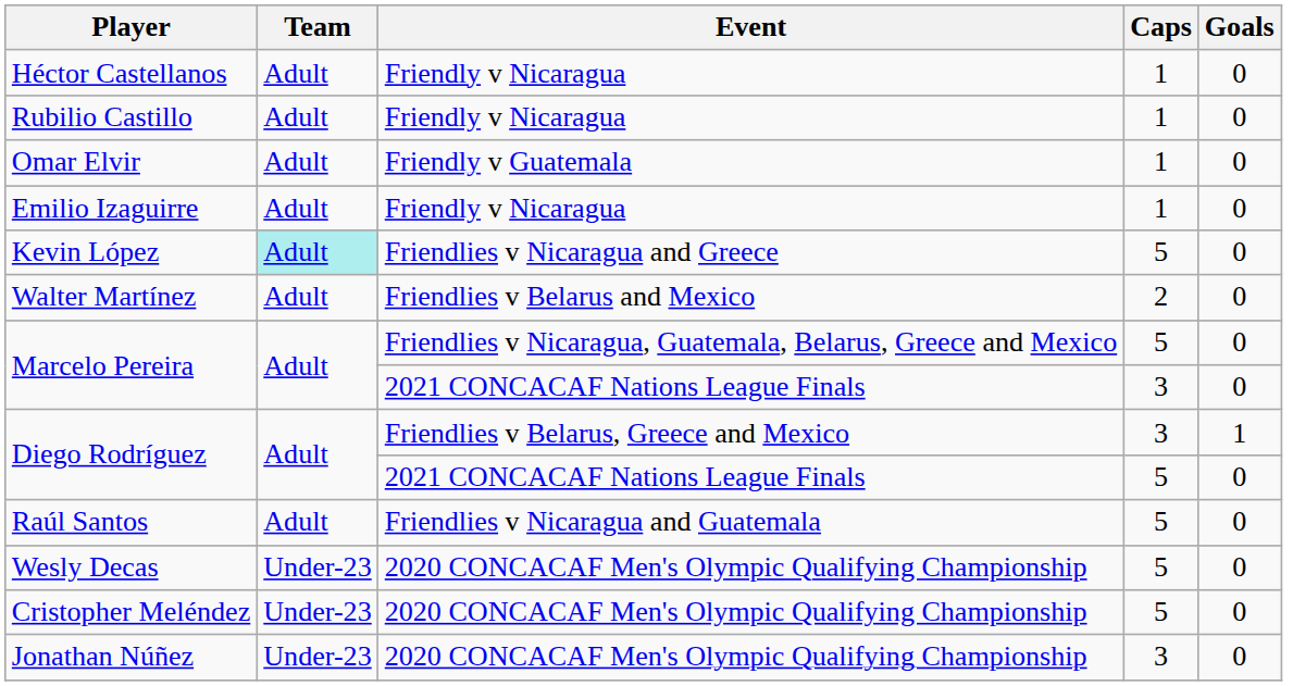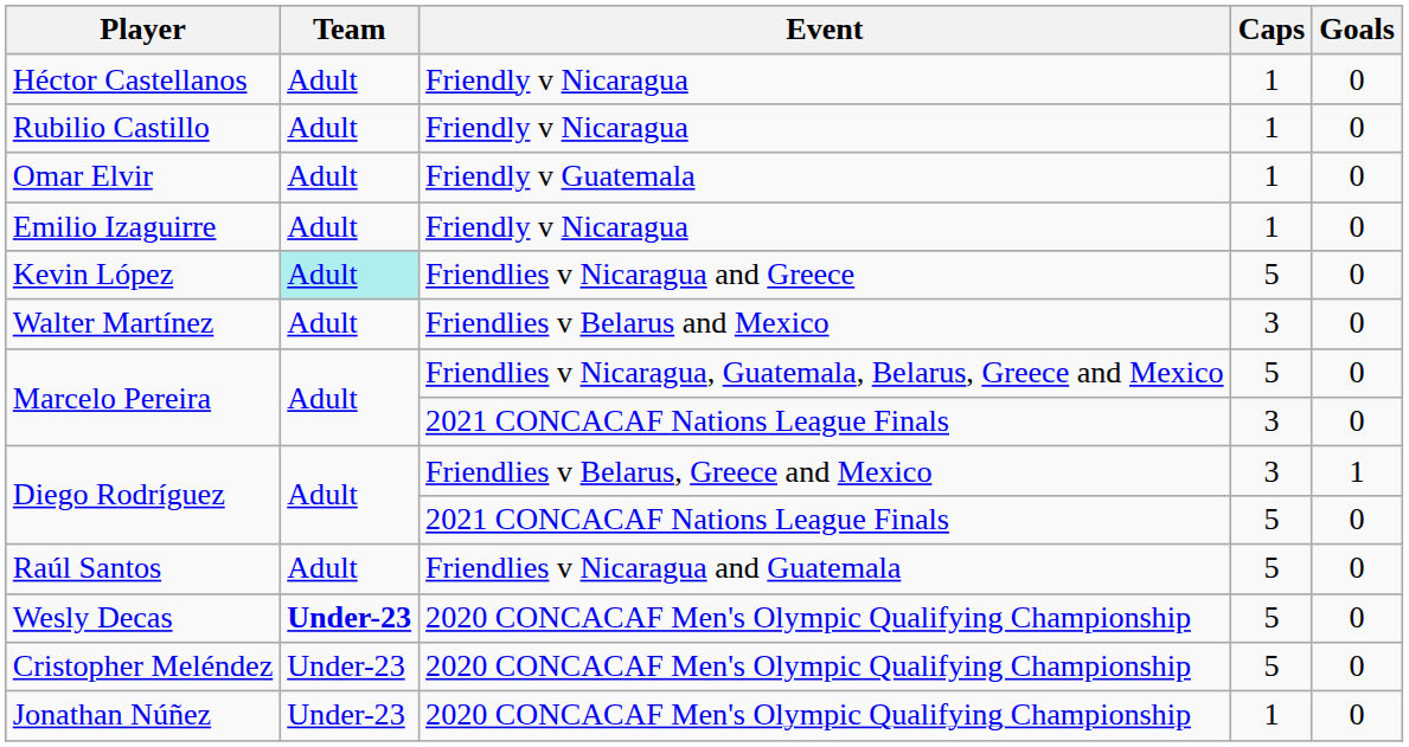 <table class="wikitable">
 <tr>
 <th>Player</th>
 <th>Team</th>
 <th>Event</th>
 <th>Caps</th>
 <th>Goals</th>
 </tr>
 <tr>
 <td><a href='#'>Héctor Castellanos</a></td>
 <td><a href='#'>Adult</a></td>
 <td><a href='#'>Friendly</a> v <a href='#'>Nicaragua</a></td>
 <td align=center>1</td>
 <td align=center>0</td>
 </tr>
 <tr>
 <td><a href='#'>Rubilio Castillo</a></td>
 <td><a href='#'>Adult</a></td>
 <td><a href='#'>Friendly</a> v <a href='#'>Nicaragua</a></td>
 <td align=center>1</td>
 <td align=center>0</td>
 </tr>
 <tr>
 <td><a href='#'>Omar Elvir</a></td>
 <td><a href='#'>Adult</a></td>
 <td><a href='#'>Friendly</a> v <a href='#'>Guatemala</a></td>
 <td align=center>1</td>
 <td align=center>0</td>
 </tr>
 <tr>
 <td><a href='#'>Emilio Izaguirre</a></td>
 <td><a href='#'>Adult</a></td>
 <td><a href='#'>Friendly</a> v <a href='#'>Nicaragua</a></td>
 <td align=center>1</td>
 <td align=center>0</td>
 </tr>
 <tr>
 <td><a href='#'>Kevin López</a></td>
 <td style="background: paleturquoise;"><a href='#'>Adult</a></td>
 <td><a href='#'>Friendlies</a> v <a href='#'>Nicaragua</a> and <a href='#'>Greece</a></td>
 <td align=center>5</td>
 <td align=center>0</td>
 </tr>
 <tr>
 <td><a href='#'>Walter Martínez</a></td>
 <td><a href='#'>Adult</a></td>
 <td><a href='#'>Friendlies</a> v <a href='#'>Belarus</a> and <a href='#'>Mexico</a></td>
-<td align=center>2</td>
+<td align=center>3</td>
 <td align=center>0</td>
 </tr>
 <tr>
 <td rowspan=2><a href='#'>Marcelo Pereira</a></td>
 <td rowspan=2><a href='#'>Adult</a></td>
 <td><a href='#'>Friendlies</a> v <a href='#'>Nicaragua</a>, <a href='#'>Guatemala</a>, <a href='#'>Belarus</a>, <a href='#'>Greece</a> and <a href='#'>Mexico</a></td>
 <td align=center>5</td>
 <td align=center>0</td>
 </tr>
 <tr>
 <td><a href='#'>2021 CONCACAF Nations League Finals</a></td>
 <td align=center>3</td>
 <td align=center>0</td>
 </tr>
 <tr>
 <td rowspan=2><a href='#'>Diego Rodríguez</a></td>
 <td rowspan=2><a href='#'>Adult</a></td>
 <td><a href='#'>Friendlies</a> v <a href='#'>Belarus</a>, <a href='#'>Greece</a> and <a href='#'>Mexico</a></td>
 <td align=center>3</td>
 <td align=center>1</td>
 </tr>
 <tr>
 <td><a href='#'>2021 CONCACAF Nations League Finals</a></td>
 <td align=center>5</td>
 <td align=center>0</td>
 </tr>
 <tr>
 <td><a href='#'>Raúl Santos</a></td>
 <td><a href='#'>Adult</a></td>
 <td><a href='#'>Friendlies</a> v <a href='#'>Nicaragua</a> and <a href='#'>Guatemala</a></td>
 <td align=center>5</td>
 <td align=center>0</td>
 </tr>
 <tr>
 <td><a href='#'>Wesly Decas</a></td>
-<td><a href='#'>Under-23</a></td>
+<td><strong><a href='#'>Under-23</a></strong></td>
 <td><a href='#'>2020 CONCACAF Men's Olympic Qualifying Championship</a></td>
 <td align=center>5</td>
 <td align=center>0</td>
 </tr>
 <tr>
 <td><a href='#'>Cristopher Meléndez</a></td>
 <td><a href='#'>Under-23</a></td>
 <td><a href='#'>2020 CONCACAF Men's Olympic Qualifying Championship</a></td>
 <td align=center>5</td>
 <td align=center>0</td>
 </tr>
 <tr>
 <td><a href='#'>Jonathan Núñez</a></td>
 <td><a href='#'>Under-23</a></td>
 <td><a href='#'>2020 CONCACAF Men's Olympic Qualifying Championship</a></td>
-<td align=center>3</td>
+<td align=center>1</td>
 <td align=center>0</td>
 </tr>
 </table>
